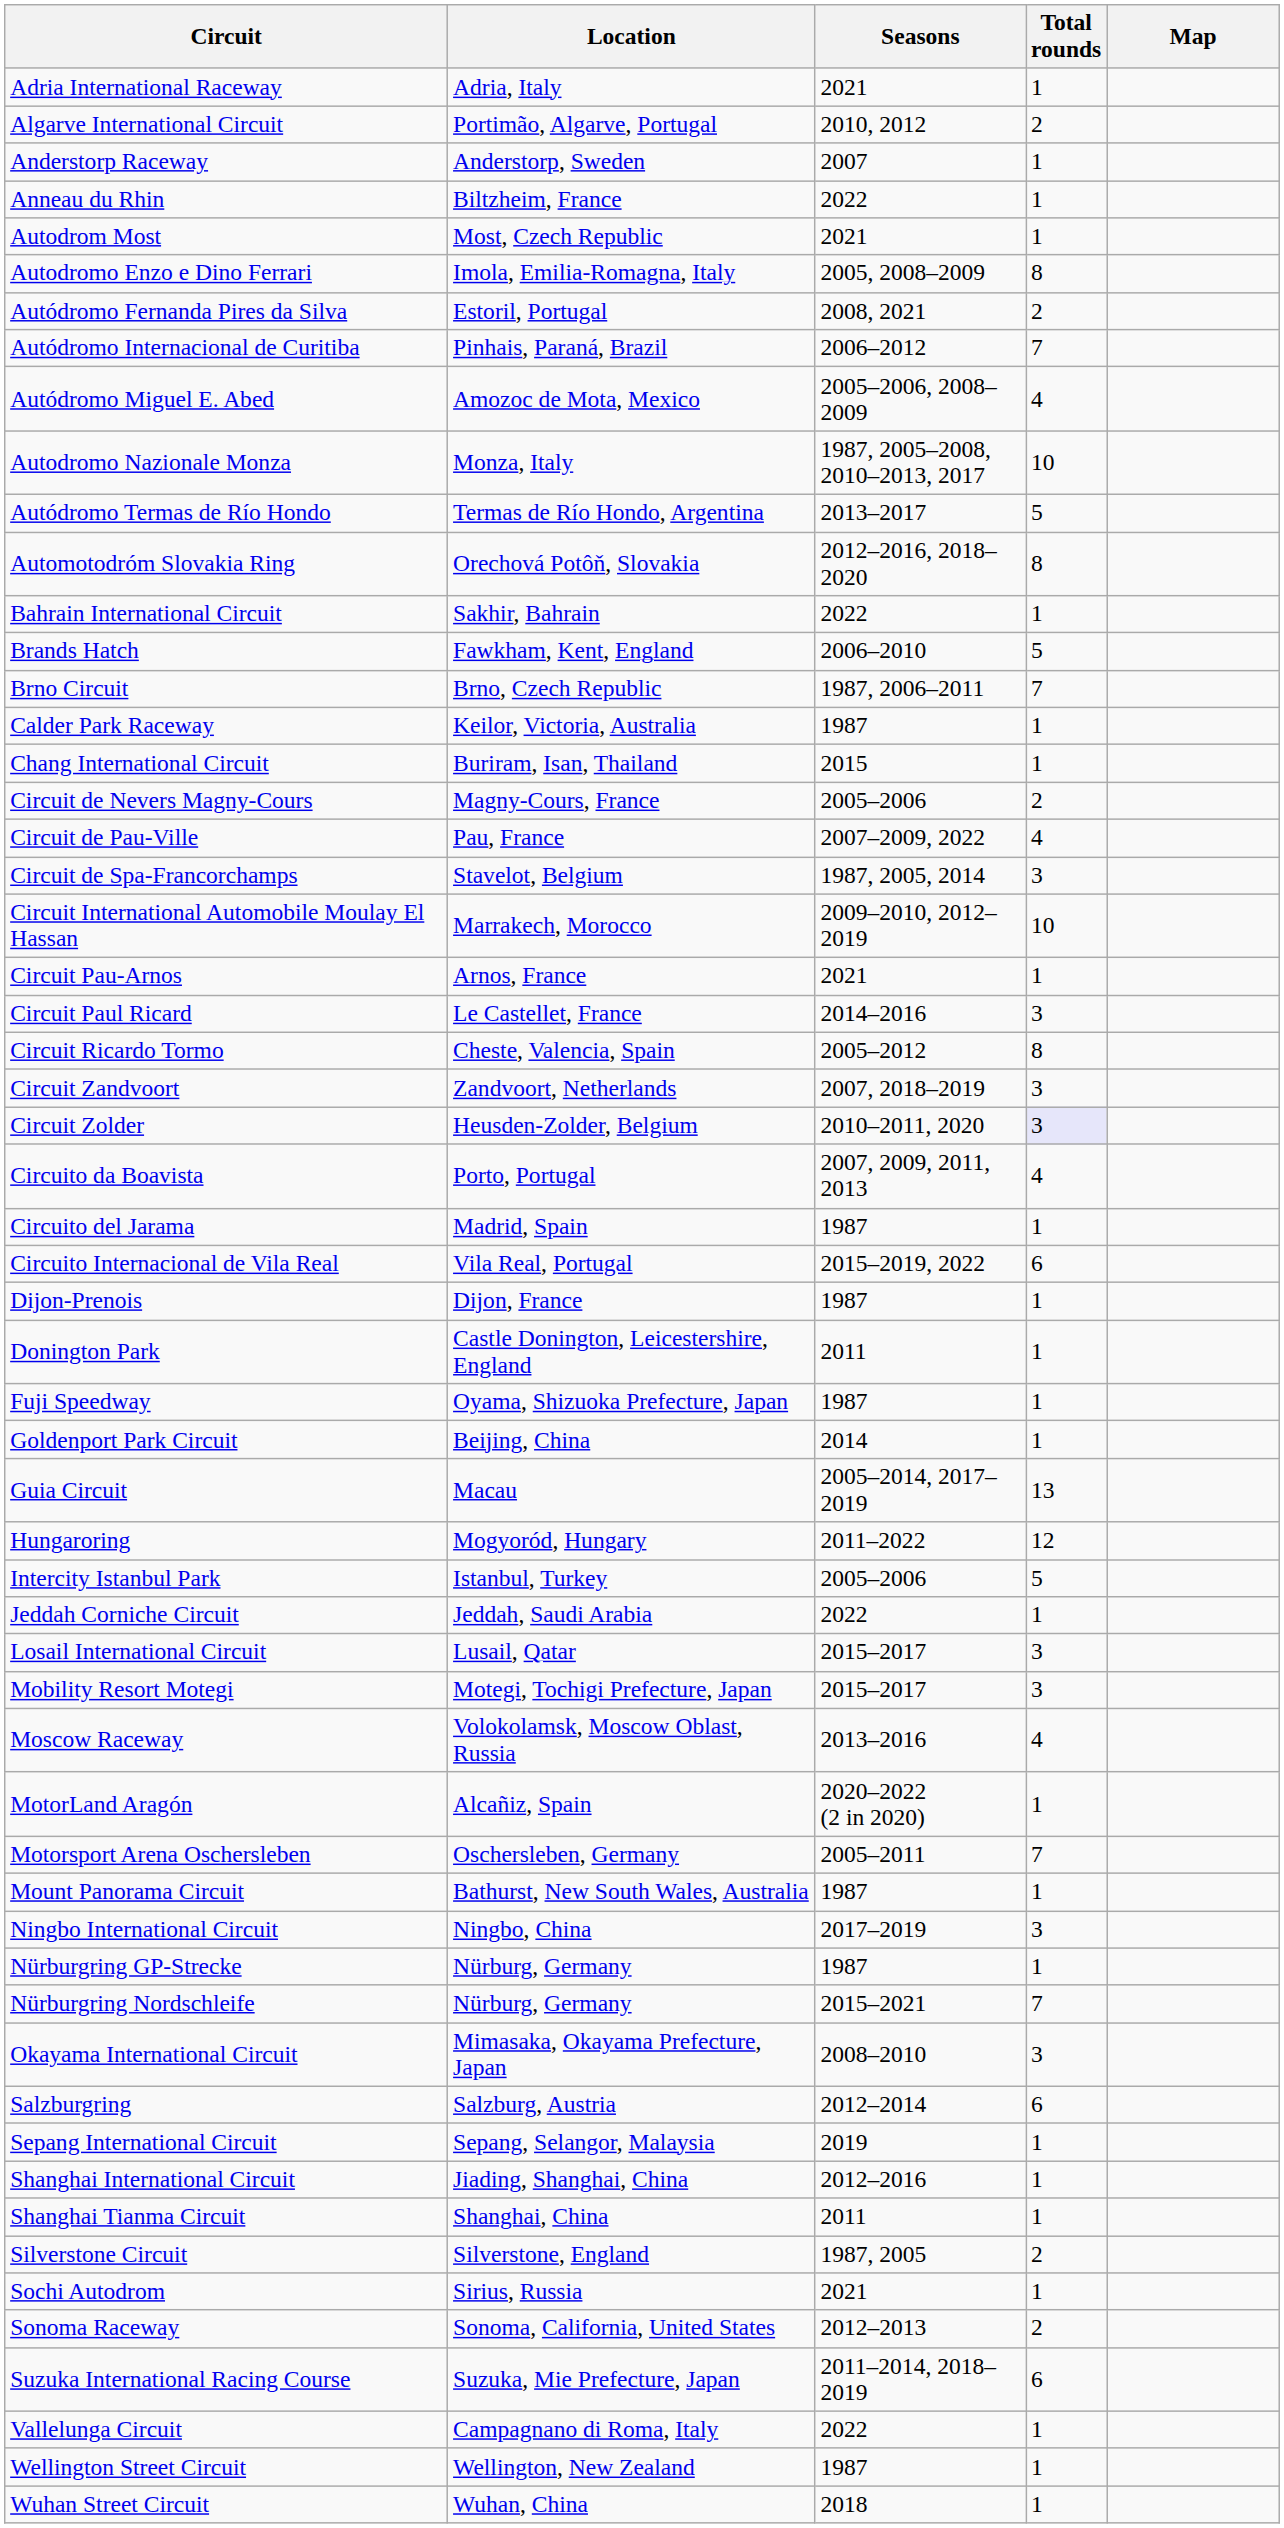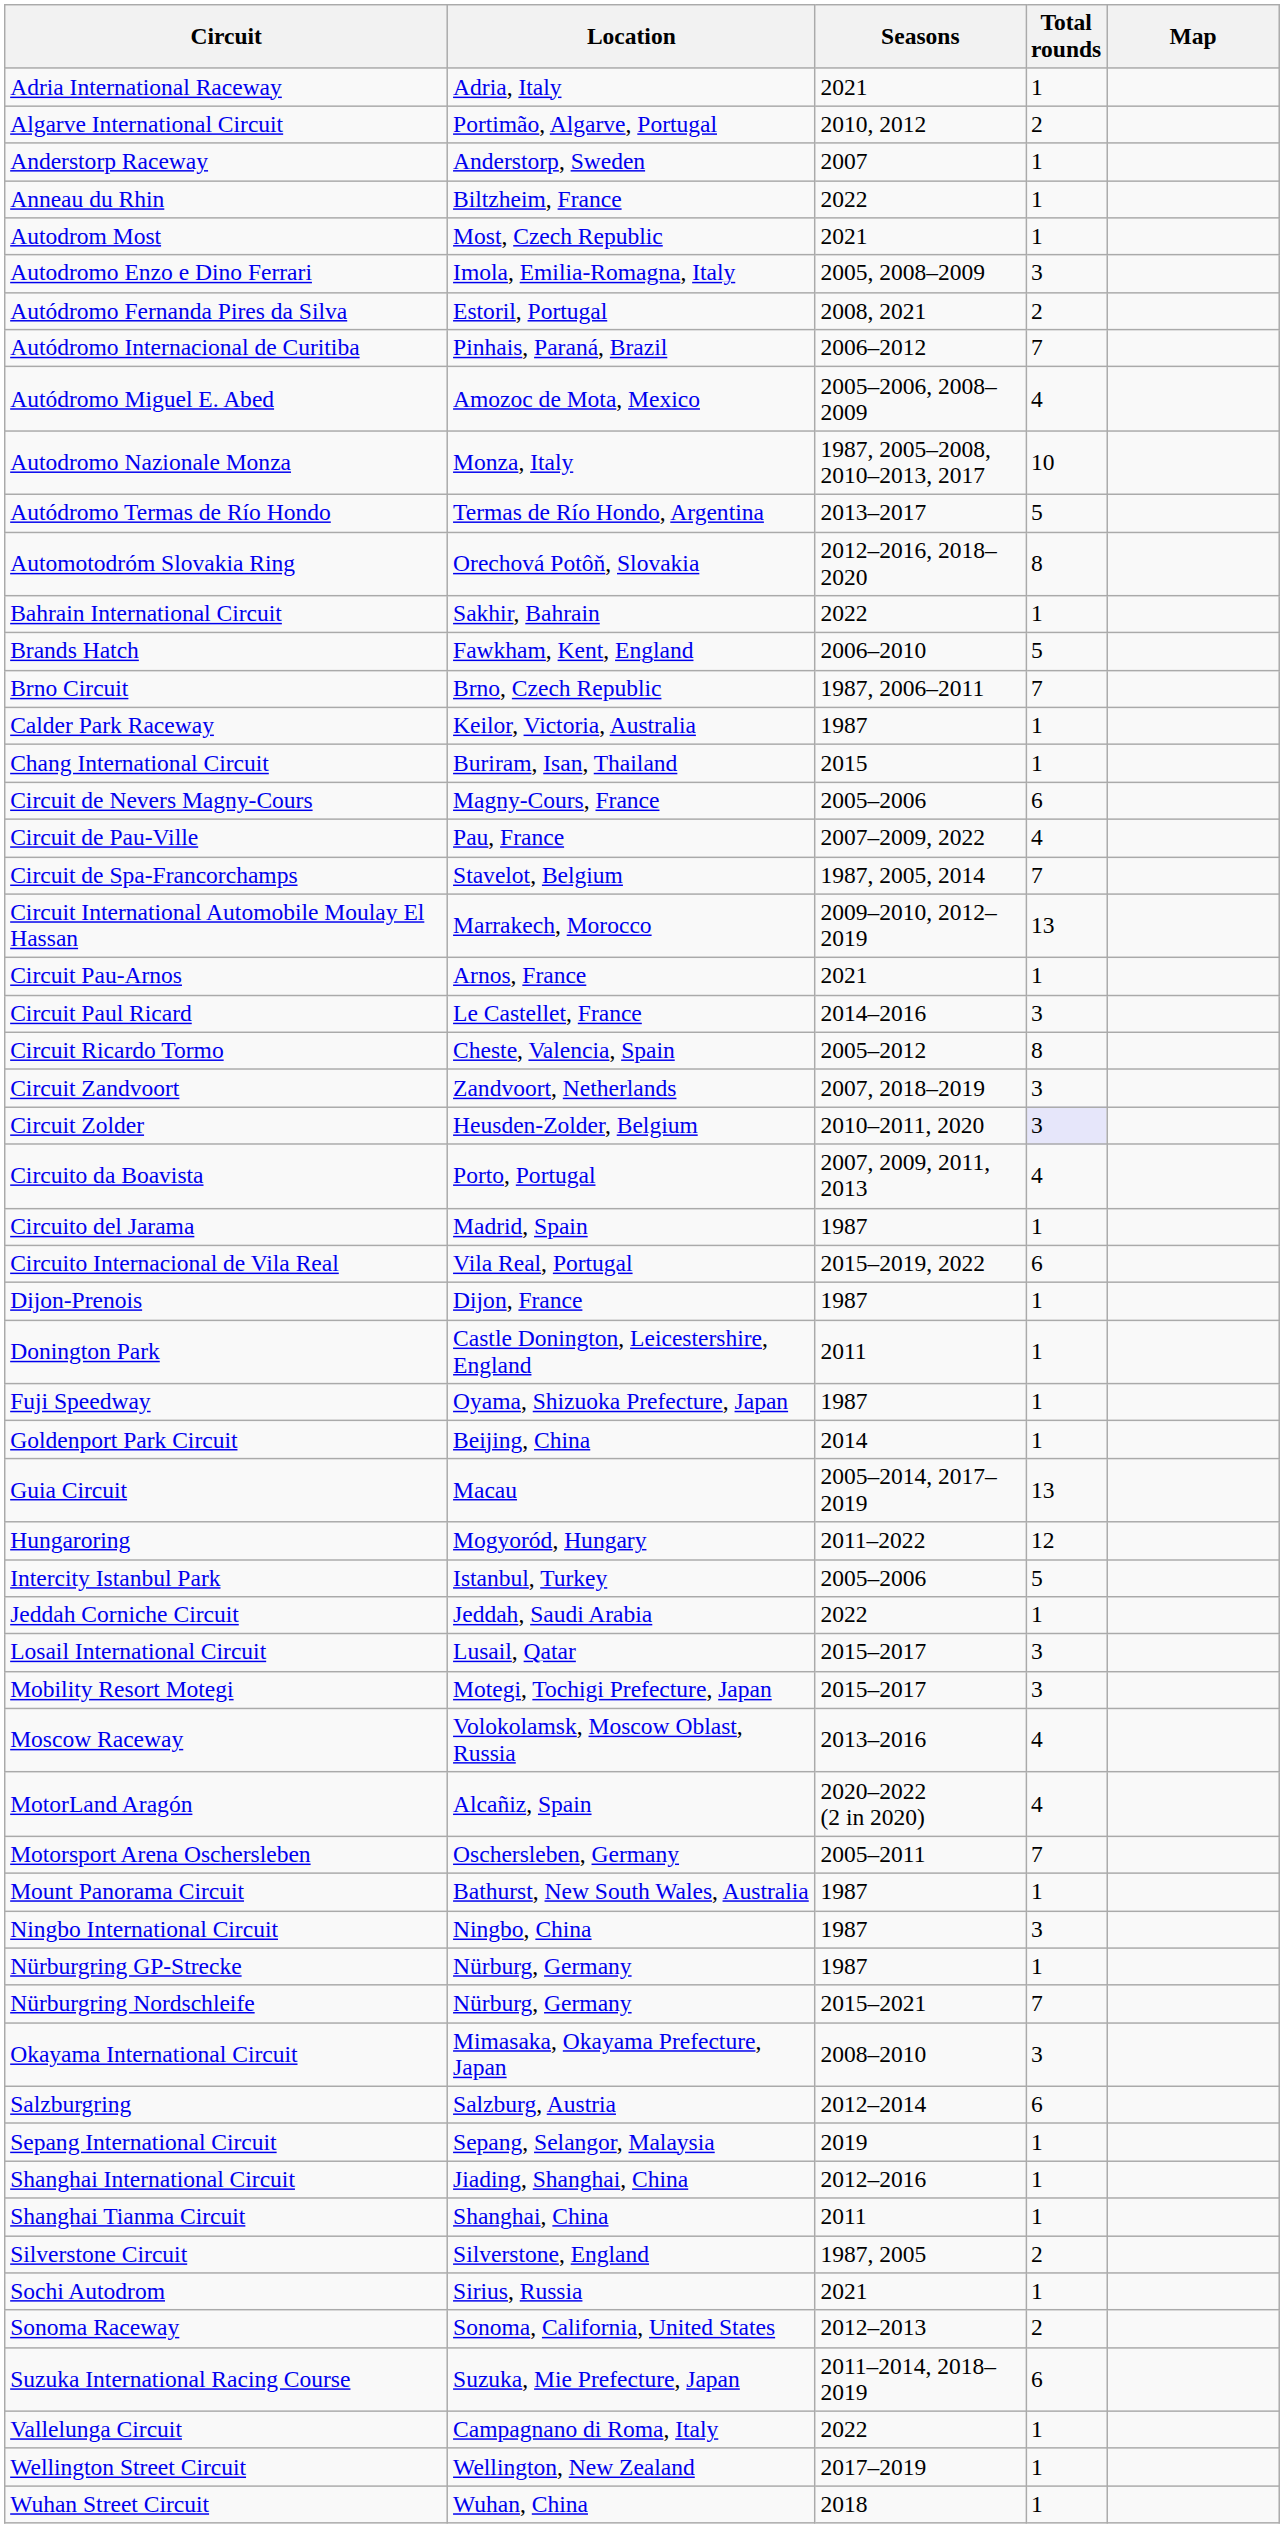 <table class="wikitable sortable">
 <tr>
 <th>Circuit</th>
 <th>Location</th>
 <th>Seasons</th>
 <th>Total<br>rounds</th>
 <th width="110px">Map</th>
 </tr>
 <tr>
 <td><a href='#'>Adria International Raceway</a></td>
 <td> <a href='#'>Adria</a>, <a href='#'>Italy</a></td>
 <td>2021</td>
 <td>1</td>
 <td></td>
 </tr>
 <tr>
 <td><a href='#'>Algarve International Circuit</a></td>
 <td> <a href='#'>Portimão</a>, <a href='#'>Algarve</a>, <a href='#'>Portugal</a></td>
 <td>2010, 2012</td>
 <td>2</td>
 <td></td>
 </tr>
 <tr>
 <td><a href='#'>Anderstorp Raceway</a></td>
 <td> <a href='#'>Anderstorp</a>, <a href='#'>Sweden</a></td>
 <td>2007</td>
 <td>1</td>
 <td></td>
 </tr>
 <tr>
 <td><a href='#'>Anneau du Rhin</a></td>
 <td> <a href='#'>Biltzheim</a>, <a href='#'>France</a></td>
 <td>2022</td>
 <td>1</td>
 <td></td>
 </tr>
 <tr>
 <td><a href='#'>Autodrom Most</a></td>
 <td> <a href='#'>Most</a>, <a href='#'>Czech Republic</a></td>
 <td>2021</td>
 <td>1</td>
 <td></td>
 </tr>
 <tr>
 <td><a href='#'>Autodromo Enzo e Dino Ferrari</a></td>
 <td> <a href='#'>Imola</a>, <a href='#'>Emilia-Romagna</a>, <a href='#'>Italy</a></td>
 <td>2005, 2008–2009</td>
-<td>8</td>
+<td>3</td>
 <td></td>
 </tr>
 <tr>
 <td><a href='#'>Autódromo Fernanda Pires da Silva</a></td>
 <td> <a href='#'>Estoril</a>, <a href='#'>Portugal</a></td>
 <td>2008, 2021</td>
 <td>2</td>
 <td></td>
 </tr>
 <tr>
 <td><a href='#'>Autódromo Internacional de Curitiba</a></td>
 <td> <a href='#'>Pinhais</a>, <a href='#'>Paraná</a>, <a href='#'>Brazil</a></td>
 <td>2006–2012</td>
 <td>7</td>
 <td></td>
 </tr>
 <tr>
 <td><a href='#'>Autódromo Miguel E. Abed</a></td>
 <td> <a href='#'>Amozoc de Mota</a>, <a href='#'>Mexico</a></td>
 <td>2005–2006, 2008–2009</td>
 <td>4</td>
 <td></td>
 </tr>
 <tr>
 <td><a href='#'>Autodromo Nazionale Monza</a></td>
 <td> <a href='#'>Monza</a>, <a href='#'>Italy</a></td>
 <td>1987, 2005–2008,<br>2010–2013, 2017</td>
 <td>10</td>
 <td></td>
 </tr>
 <tr>
 <td><a href='#'>Autódromo Termas de Río Hondo</a></td>
 <td> <a href='#'>Termas de Río Hondo</a>, <a href='#'>Argentina</a></td>
 <td>2013–2017</td>
 <td>5</td>
 <td></td>
 </tr>
 <tr>
 <td><a href='#'>Automotodróm Slovakia Ring</a></td>
 <td> <a href='#'>Orechová Potôň</a>, <a href='#'>Slovakia</a></td>
 <td>2012–2016, 2018–2020</td>
 <td>8</td>
 <td></td>
 </tr>
 <tr>
 <td><a href='#'>Bahrain International Circuit</a></td>
 <td> <a href='#'>Sakhir</a>, <a href='#'>Bahrain</a></td>
 <td>2022</td>
 <td>1</td>
 <td></td>
 </tr>
 <tr>
 <td><a href='#'>Brands Hatch</a></td>
 <td> <a href='#'>Fawkham</a>, <a href='#'>Kent</a>, <a href='#'>England</a></td>
 <td>2006–2010</td>
 <td>5</td>
 <td></td>
 </tr>
 <tr>
 <td><a href='#'>Brno Circuit</a></td>
 <td> <a href='#'>Brno</a>, <a href='#'>Czech Republic</a></td>
 <td>1987, 2006–2011</td>
 <td>7</td>
 <td></td>
 </tr>
 <tr>
 <td><a href='#'>Calder Park Raceway</a></td>
 <td> <a href='#'>Keilor</a>, <a href='#'>Victoria</a>, <a href='#'>Australia</a></td>
 <td>1987</td>
 <td>1</td>
 <td></td>
 </tr>
 <tr>
 <td><a href='#'>Chang International Circuit</a></td>
 <td> <a href='#'>Buriram</a>, <a href='#'>Isan</a>, <a href='#'>Thailand</a></td>
 <td>2015</td>
 <td>1</td>
 <td></td>
 </tr>
 <tr>
 <td><a href='#'>Circuit de Nevers Magny-Cours</a></td>
 <td> <a href='#'>Magny-Cours</a>, <a href='#'>France</a></td>
 <td>2005–2006</td>
-<td>2</td>
+<td>6</td>
 <td></td>
 </tr>
 <tr>
 <td><a href='#'>Circuit de Pau-Ville</a></td>
 <td> <a href='#'>Pau</a>, <a href='#'>France</a></td>
 <td>2007–2009, 2022</td>
 <td>4</td>
 <td></td>
 </tr>
 <tr>
 <td><a href='#'>Circuit de Spa-Francorchamps</a></td>
 <td> <a href='#'>Stavelot</a>, <a href='#'>Belgium</a></td>
 <td>1987, 2005, 2014</td>
-<td>3</td>
+<td>7</td>
 <td></td>
 </tr>
 <tr>
 <td><a href='#'>Circuit International Automobile Moulay El Hassan</a></td>
 <td> <a href='#'>Marrakech</a>, <a href='#'>Morocco</a></td>
 <td>2009–2010, 2012–2019</td>
-<td>10</td>
+<td>13</td>
 <td></td>
 </tr>
 <tr>
 <td><a href='#'>Circuit Pau-Arnos</a></td>
 <td> <a href='#'>Arnos</a>, <a href='#'>France</a></td>
 <td>2021</td>
 <td>1</td>
 <td></td>
 </tr>
 <tr>
 <td><a href='#'>Circuit Paul Ricard</a></td>
 <td> <a href='#'>Le Castellet</a>, <a href='#'>France</a></td>
 <td>2014–2016</td>
 <td>3</td>
 <td></td>
 </tr>
 <tr>
 <td><a href='#'>Circuit Ricardo Tormo</a></td>
 <td> <a href='#'>Cheste</a>, <a href='#'>Valencia</a>, <a href='#'>Spain</a></td>
 <td>2005–2012</td>
 <td>8</td>
 <td></td>
 </tr>
 <tr>
 <td><a href='#'>Circuit Zandvoort</a></td>
 <td> <a href='#'>Zandvoort</a>, <a href='#'>Netherlands</a></td>
 <td>2007, 2018–2019</td>
 <td>3</td>
 <td></td>
 </tr>
 <tr>
 <td><a href='#'>Circuit Zolder</a></td>
 <td> <a href='#'>Heusden-Zolder</a>, <a href='#'>Belgium</a></td>
 <td>2010–2011, 2020</td>
 <td style="background: lavender;">3</td>
 <td></td>
 </tr>
 <tr>
 <td><a href='#'>Circuito da Boavista</a></td>
 <td> <a href='#'>Porto</a>, <a href='#'>Portugal</a></td>
 <td>2007, 2009, 2011, 2013</td>
 <td>4</td>
 <td></td>
 </tr>
 <tr>
 <td><a href='#'>Circuito del Jarama</a></td>
 <td> <a href='#'>Madrid</a>, <a href='#'>Spain</a></td>
 <td>1987</td>
 <td>1</td>
 <td></td>
 </tr>
 <tr>
 <td><a href='#'>Circuito Internacional de Vila Real</a></td>
 <td> <a href='#'>Vila Real</a>, <a href='#'>Portugal</a></td>
 <td>2015–2019, 2022</td>
 <td>6</td>
 <td></td>
 </tr>
 <tr>
 <td><a href='#'>Dijon-Prenois</a></td>
 <td> <a href='#'>Dijon</a>, <a href='#'>France</a></td>
 <td>1987</td>
 <td>1</td>
 <td></td>
 </tr>
 <tr>
 <td><a href='#'>Donington Park</a></td>
 <td> <a href='#'>Castle Donington</a>, <a href='#'>Leicestershire</a>, <a href='#'>England</a></td>
 <td>2011</td>
 <td>1</td>
 <td></td>
 </tr>
 <tr>
 <td><a href='#'>Fuji Speedway</a></td>
 <td> <a href='#'>Oyama</a>, <a href='#'>Shizuoka Prefecture</a>, <a href='#'>Japan</a></td>
 <td>1987</td>
 <td>1</td>
 <td></td>
 </tr>
 <tr>
 <td><a href='#'>Goldenport Park Circuit</a></td>
 <td> <a href='#'>Beijing</a>, <a href='#'>China</a></td>
 <td>2014</td>
 <td>1</td>
 <td></td>
 </tr>
 <tr>
 <td><a href='#'>Guia Circuit</a></td>
 <td> <a href='#'>Macau</a></td>
 <td>2005–2014, 2017–2019</td>
 <td>13</td>
 <td></td>
 </tr>
 <tr>
 <td><a href='#'>Hungaroring</a></td>
 <td> <a href='#'>Mogyoród</a>, <a href='#'>Hungary</a></td>
 <td>2011–2022</td>
 <td>12</td>
 <td></td>
 </tr>
 <tr>
 <td><a href='#'>Intercity Istanbul Park</a></td>
 <td> <a href='#'>Istanbul</a>, <a href='#'>Turkey</a></td>
 <td>2005–2006</td>
 <td>5</td>
 <td></td>
 </tr>
 <tr>
 <td><a href='#'>Jeddah Corniche Circuit</a></td>
 <td> <a href='#'>Jeddah</a>, <a href='#'>Saudi Arabia</a></td>
 <td>2022</td>
 <td>1</td>
 <td></td>
 </tr>
 <tr>
 <td><a href='#'>Losail International Circuit</a></td>
 <td> <a href='#'>Lusail</a>, <a href='#'>Qatar</a></td>
 <td>2015–2017</td>
 <td>3</td>
 <td></td>
 </tr>
 <tr>
 <td><a href='#'>Mobility Resort Motegi</a></td>
 <td> <a href='#'>Motegi</a>, <a href='#'>Tochigi Prefecture</a>, <a href='#'>Japan</a></td>
 <td>2015–2017</td>
 <td>3</td>
 <td></td>
 </tr>
 <tr>
 <td><a href='#'>Moscow Raceway</a></td>
 <td> <a href='#'>Volokolamsk</a>, <a href='#'>Moscow Oblast</a>, <a href='#'>Russia</a></td>
 <td>2013–2016</td>
 <td>4</td>
 <td></td>
 </tr>
 <tr>
 <td><a href='#'>MotorLand Aragón</a></td>
 <td> <a href='#'>Alcañiz</a>, <a href='#'>Spain</a></td>
 <td>2020–2022<br>(2 in 2020)</td>
-<td>1</td>
+<td>4</td>
 <td></td>
 </tr>
 <tr>
 <td><a href='#'>Motorsport Arena Oschersleben</a></td>
 <td> <a href='#'>Oschersleben</a>, <a href='#'>Germany</a></td>
 <td>2005–2011</td>
 <td>7</td>
 <td></td>
 </tr>
 <tr>
 <td><a href='#'>Mount Panorama Circuit</a></td>
 <td> <a href='#'>Bathurst</a>, <a href='#'>New South Wales</a>, <a href='#'>Australia</a></td>
 <td>1987</td>
 <td>1</td>
 <td></td>
 </tr>
 <tr>
 <td><a href='#'>Ningbo International Circuit</a></td>
 <td> <a href='#'>Ningbo</a>, <a href='#'>China</a></td>
-<td>2017–2019</td>
+<td>1987</td>
 <td>3</td>
 <td></td>
 </tr>
 <tr>
 <td><a href='#'>Nürburgring GP-Strecke</a></td>
 <td> <a href='#'>Nürburg</a>, <a href='#'>Germany</a></td>
 <td>1987</td>
 <td>1</td>
 <td></td>
 </tr>
 <tr>
 <td><a href='#'>Nürburgring Nordschleife</a></td>
 <td> <a href='#'>Nürburg</a>, <a href='#'>Germany</a></td>
 <td>2015–2021</td>
 <td>7</td>
 <td></td>
 </tr>
 <tr>
 <td><a href='#'>Okayama International Circuit</a></td>
 <td> <a href='#'>Mimasaka</a>, <a href='#'>Okayama Prefecture</a>, <a href='#'>Japan</a></td>
 <td>2008–2010</td>
 <td>3</td>
 <td></td>
 </tr>
 <tr>
 <td><a href='#'>Salzburgring</a></td>
 <td> <a href='#'>Salzburg</a>, <a href='#'>Austria</a></td>
 <td>2012–2014</td>
 <td>6</td>
 <td></td>
 </tr>
 <tr>
 <td><a href='#'>Sepang International Circuit</a></td>
 <td> <a href='#'>Sepang</a>, <a href='#'>Selangor</a>, <a href='#'>Malaysia</a></td>
 <td>2019</td>
 <td>1</td>
 <td></td>
 </tr>
 <tr>
 <td><a href='#'>Shanghai International Circuit</a></td>
 <td> <a href='#'>Jiading</a>, <a href='#'>Shanghai</a>, <a href='#'>China</a></td>
 <td>2012–2016</td>
 <td>1</td>
 <td></td>
 </tr>
 <tr>
 <td><a href='#'>Shanghai Tianma Circuit</a></td>
 <td> <a href='#'>Shanghai</a>, <a href='#'>China</a></td>
 <td>2011</td>
 <td>1</td>
 <td></td>
 </tr>
 <tr>
 <td><a href='#'>Silverstone Circuit</a></td>
 <td> <a href='#'>Silverstone</a>, <a href='#'>England</a></td>
 <td>1987, 2005</td>
 <td>2</td>
 <td></td>
 </tr>
 <tr>
 <td><a href='#'>Sochi Autodrom</a></td>
 <td> <a href='#'>Sirius</a>, <a href='#'>Russia</a></td>
 <td>2021</td>
 <td>1</td>
 <td></td>
 </tr>
 <tr>
 <td><a href='#'>Sonoma Raceway</a></td>
 <td> <a href='#'>Sonoma</a>, <a href='#'>California</a>, <a href='#'>United States</a></td>
 <td>2012–2013</td>
 <td>2</td>
 <td></td>
 </tr>
 <tr>
 <td><a href='#'>Suzuka International Racing Course</a></td>
 <td> <a href='#'>Suzuka</a>, <a href='#'>Mie Prefecture</a>, <a href='#'>Japan</a></td>
 <td>2011–2014, 2018–2019</td>
 <td>6</td>
 <td></td>
 </tr>
 <tr>
 <td><a href='#'>Vallelunga Circuit</a></td>
 <td> <a href='#'>Campagnano di Roma</a>, <a href='#'>Italy</a></td>
 <td>2022</td>
 <td>1</td>
 <td></td>
 </tr>
 <tr>
 <td><a href='#'>Wellington Street Circuit</a></td>
 <td> <a href='#'>Wellington</a>, <a href='#'>New Zealand</a></td>
-<td>1987</td>
+<td>2017–2019</td>
 <td>1</td>
 <td></td>
 </tr>
 <tr>
 <td><a href='#'>Wuhan Street Circuit</a></td>
 <td> <a href='#'>Wuhan</a>, <a href='#'>China</a></td>
 <td>2018</td>
 <td>1</td>
 <td></td>
 </tr>
 </table>
